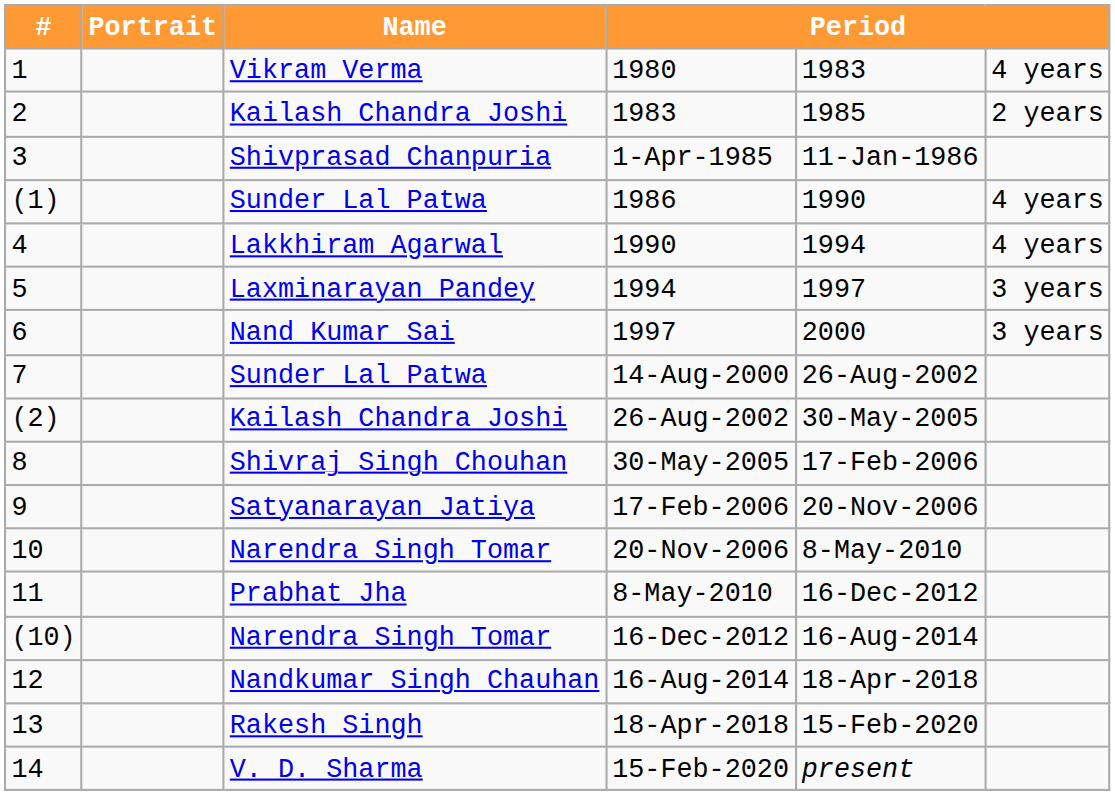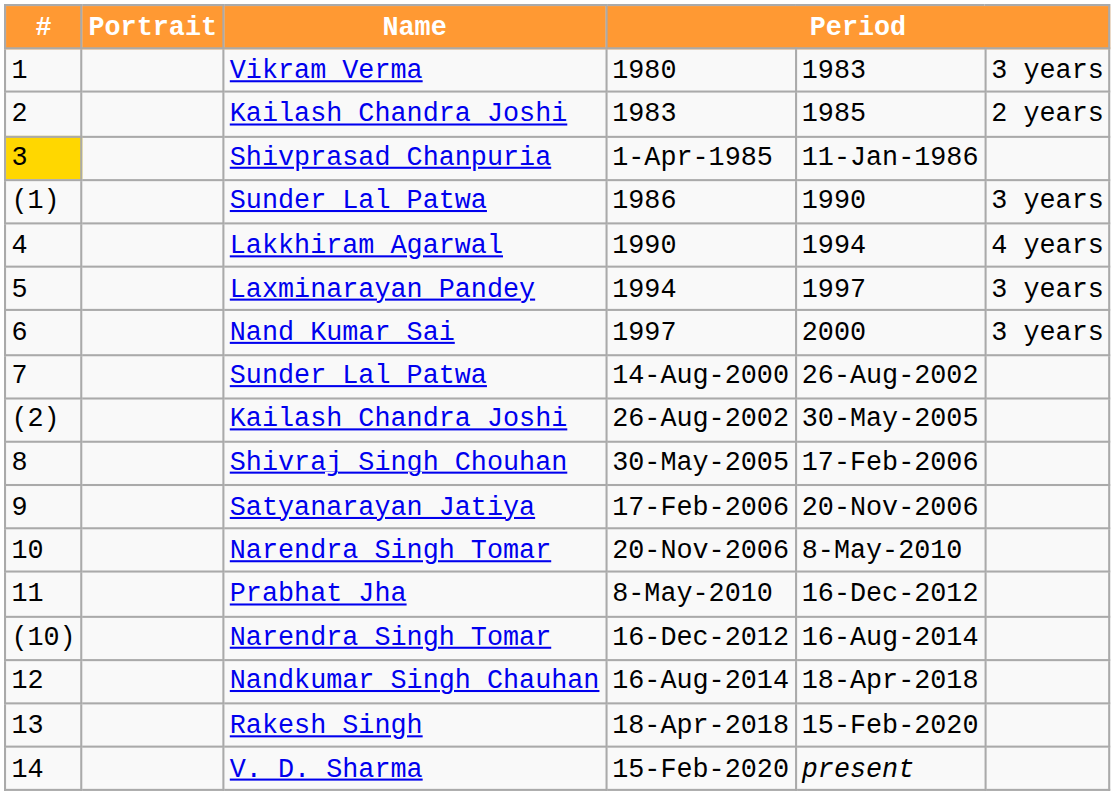 <table class="wikitable">
 <tr>
 <th style="background-color:#FF9933; color:white">#</th>
 <th style="background-color:#FF9933; color:white">Portrait</th>
 <th style="background-color:#FF9933; color:white">Name</th>
 <th colspan="3" style="background-color:#FF9933; color:white">Period</th>
 </tr>
 <tr>
 <td>1</td>
 <td></td>
 <td><a href='#'>Vikram Verma</a></td>
 <td>1980</td>
 <td>1983</td>
-<td>4 years</td>
+<td>3 years</td>
 </tr>
 <tr>
 <td>2</td>
 <td></td>
 <td><a href='#'>Kailash Chandra Joshi</a></td>
 <td>1983</td>
 <td>1985</td>
 <td>2 years</td>
 </tr>
 <tr>
-<td>3</td>
+<td style="background: gold;">3</td>
 <td></td>
 <td><a href='#'>Shivprasad Chanpuria</a></td>
 <td>1-Apr-1985</td>
 <td>11-Jan-1986</td>
 <td></td>
 </tr>
 <tr>
 <td>(1)</td>
 <td></td>
 <td><a href='#'>Sunder Lal Patwa</a></td>
 <td>1986</td>
 <td>1990</td>
-<td>4 years</td>
+<td>3 years</td>
 </tr>
 <tr>
 <td>4</td>
 <td></td>
 <td><a href='#'>Lakkhiram Agarwal</a></td>
 <td>1990</td>
 <td>1994</td>
 <td>4 years</td>
 </tr>
 <tr>
 <td>5</td>
 <td></td>
 <td><a href='#'>Laxminarayan Pandey</a></td>
 <td>1994</td>
 <td>1997</td>
 <td>3 years</td>
 </tr>
 <tr>
 <td>6</td>
 <td></td>
 <td><a href='#'>Nand Kumar Sai</a></td>
 <td>1997</td>
 <td>2000</td>
 <td>3 years</td>
 </tr>
 <tr>
 <td>7</td>
 <td></td>
 <td><a href='#'>Sunder Lal Patwa</a></td>
 <td>14-Aug-2000</td>
 <td>26-Aug-2002</td>
 <td></td>
 </tr>
 <tr>
 <td>(2)</td>
 <td></td>
 <td><a href='#'>Kailash Chandra Joshi</a></td>
 <td>26-Aug-2002</td>
 <td>30-May-2005</td>
 <td></td>
 </tr>
 <tr>
 <td>8</td>
 <td></td>
 <td><a href='#'>Shivraj Singh Chouhan</a></td>
 <td>30-May-2005</td>
 <td>17-Feb-2006</td>
 <td></td>
 </tr>
 <tr>
 <td>9</td>
 <td></td>
 <td><a href='#'>Satyanarayan Jatiya</a></td>
 <td>17-Feb-2006</td>
 <td>20-Nov-2006</td>
 <td></td>
 </tr>
 <tr>
 <td>10</td>
 <td></td>
 <td><a href='#'>Narendra Singh Tomar</a></td>
 <td>20-Nov-2006</td>
 <td>8-May-2010</td>
 <td></td>
 </tr>
 <tr>
 <td>11</td>
 <td></td>
 <td><a href='#'>Prabhat Jha</a></td>
 <td>8-May-2010</td>
 <td>16-Dec-2012</td>
 <td></td>
 </tr>
 <tr>
 <td>(10)</td>
 <td></td>
 <td><a href='#'>Narendra Singh Tomar</a></td>
 <td>16-Dec-2012</td>
 <td>16-Aug-2014</td>
 <td></td>
 </tr>
 <tr>
 <td>12</td>
 <td></td>
 <td><a href='#'>Nandkumar Singh Chauhan</a></td>
 <td>16-Aug-2014</td>
 <td>18-Apr-2018</td>
 <td></td>
 </tr>
 <tr>
 <td>13</td>
 <td></td>
 <td><a href='#'>Rakesh Singh</a></td>
 <td>18-Apr-2018</td>
 <td>15-Feb-2020</td>
 <td></td>
 </tr>
 <tr>
 <td>14</td>
 <td></td>
 <td><a href='#'>V. D. Sharma</a></td>
 <td>15-Feb-2020</td>
 <td><em>present</em></td>
 <td></td>
 </tr>
 </table>
